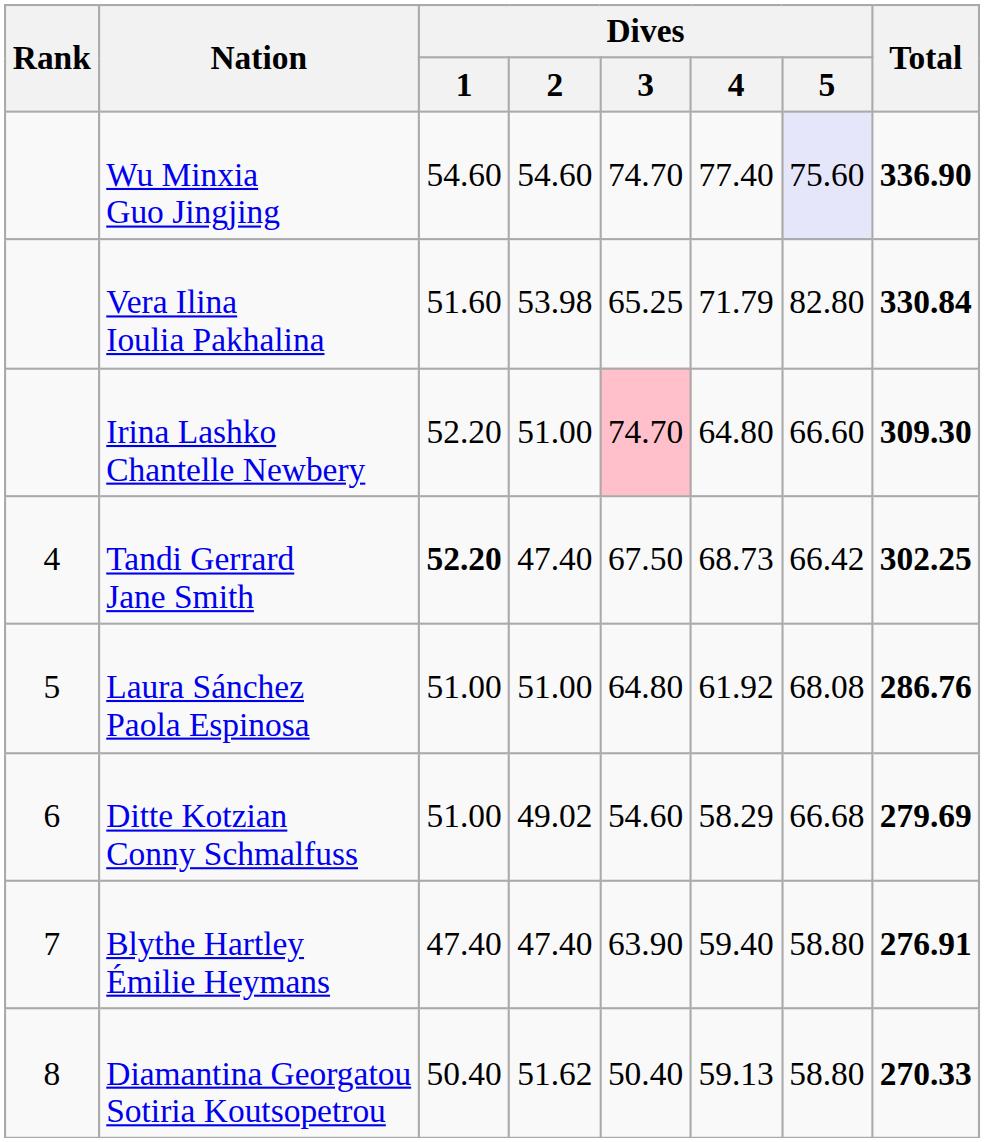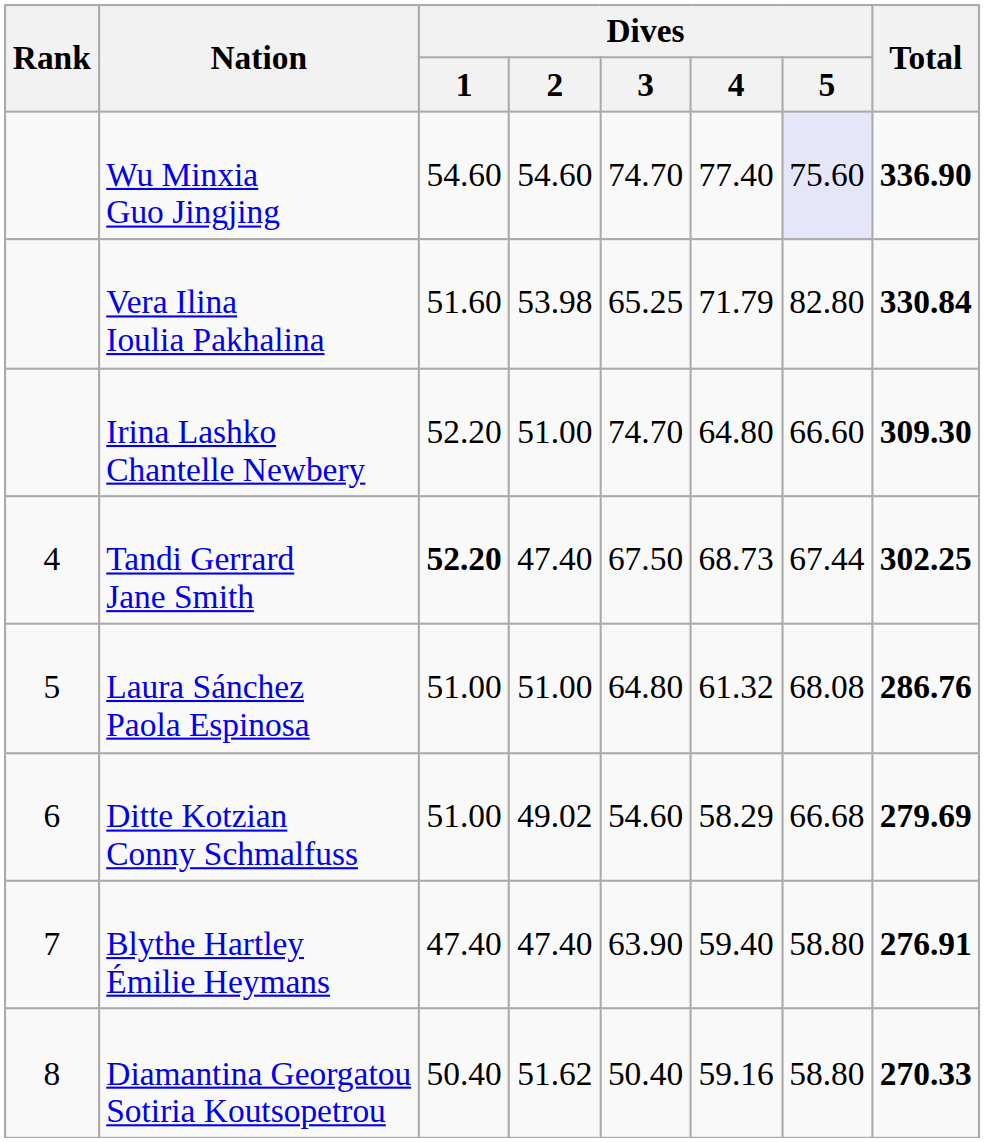 <table class="wikitable sortable" style="text-align:center">
 <tr>
 <th rowspan=2>Rank</th>
 <th rowspan=2>Nation</th>
 <th colspan="5">Dives</th>
 <th rowspan=2>Total</th>
 </tr>
 <tr>
 <th>1</th>
 <th>2</th>
 <th>3</th>
 <th>4</th>
 <th>5</th>
 </tr>
 <tr>
 <td></td>
 <td align=left> <br> <a href='#'>Wu Minxia</a><br> <a href='#'>Guo Jingjing</a></td>
 <td>54.60</td>
 <td>54.60</td>
 <td>74.70</td>
 <td>77.40</td>
 <td style="background: lavender;">75.60</td>
 <td><strong>336.90</strong></td>
 </tr>
 <tr>
 <td></td>
 <td align=left> <br> <a href='#'>Vera Ilina</a><br> <a href='#'>Ioulia Pakhalina</a></td>
 <td>51.60</td>
 <td>53.98</td>
 <td>65.25</td>
 <td>71.79</td>
 <td>82.80</td>
 <td><strong>330.84</strong></td>
 </tr>
 <tr>
 <td></td>
 <td align=left> <br> <a href='#'>Irina Lashko</a><br> <a href='#'>Chantelle Newbery</a></td>
 <td>52.20</td>
 <td>51.00</td>
-<td style="background: pink;">74.70</td>
+<td>74.70</td>
 <td>64.80</td>
 <td>66.60</td>
 <td><strong>309.30</strong></td>
 </tr>
 <tr>
 <td>4</td>
 <td align=left> <br> <a href='#'>Tandi Gerrard</a><br> <a href='#'>Jane Smith</a></td>
 <td><strong>52.20</strong></td>
 <td>47.40</td>
 <td>67.50</td>
 <td>68.73</td>
-<td>66.42</td>
+<td>67.44</td>
 <td><strong>302.25</strong></td>
 </tr>
 <tr>
 <td>5</td>
 <td align=left> <br> <a href='#'>Laura Sánchez</a><br> <a href='#'>Paola Espinosa</a></td>
 <td>51.00</td>
 <td>51.00</td>
 <td>64.80</td>
-<td>61.92</td>
+<td>61.32</td>
 <td>68.08</td>
 <td><strong>286.76</strong></td>
 </tr>
 <tr>
 <td>6</td>
 <td align=left> <br> <a href='#'>Ditte Kotzian</a><br> <a href='#'>Conny Schmalfuss</a></td>
 <td>51.00</td>
 <td>49.02</td>
 <td>54.60</td>
 <td>58.29</td>
 <td>66.68</td>
 <td><strong>279.69</strong></td>
 </tr>
 <tr>
 <td>7</td>
 <td align=left> <br> <a href='#'>Blythe Hartley</a><br> <a href='#'>Émilie Heymans</a></td>
 <td>47.40</td>
 <td>47.40</td>
 <td>63.90</td>
 <td>59.40</td>
 <td>58.80</td>
 <td><strong>276.91</strong></td>
 </tr>
 <tr>
 <td>8</td>
 <td align=left> <br> <a href='#'>Diamantina Georgatou</a><br> <a href='#'>Sotiria Koutsopetrou</a></td>
 <td>50.40</td>
 <td>51.62</td>
 <td>50.40</td>
-<td>59.13</td>
+<td>59.16</td>
 <td>58.80</td>
 <td><strong>270.33</strong></td>
 </tr>
 </table>
